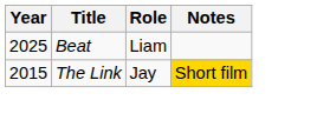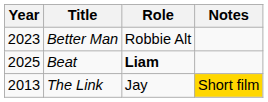 <table class="wikitable sortable">
 <tr>
 <th>Year</th>
 <th>Title</th>
 <th>Role</th>
 <th>Notes</th>
 </tr>
 <tr>
-<td>2025</td>
-<td><em>Beat</em></td>
-<td>Liam</td>
+<td>2023</td>
+<td><em>Better Man</em></td>
+<td>Robbie Alt</td>
 <td></td>
 </tr>
 <tr>
-<td>2015</td>
+<td>2025</td>
+<td><em>Beat</em></td>
+<td><strong>Liam</strong></td>
+<td></td>
+</tr>
+<tr>
+<td>2013</td>
 <td><em>The Link</em></td>
 <td>Jay</td>
 <td style="background: gold;">Short film</td>
 </tr>
 </table>
